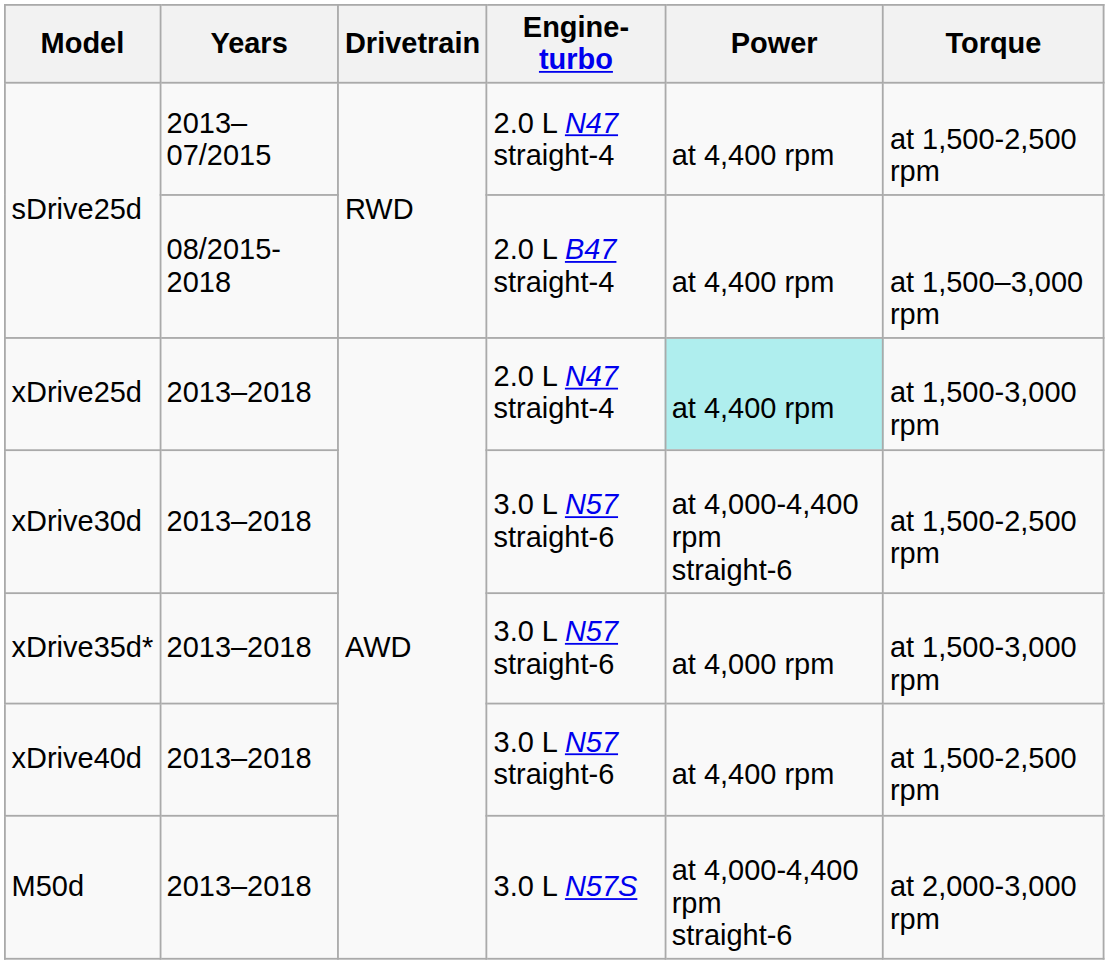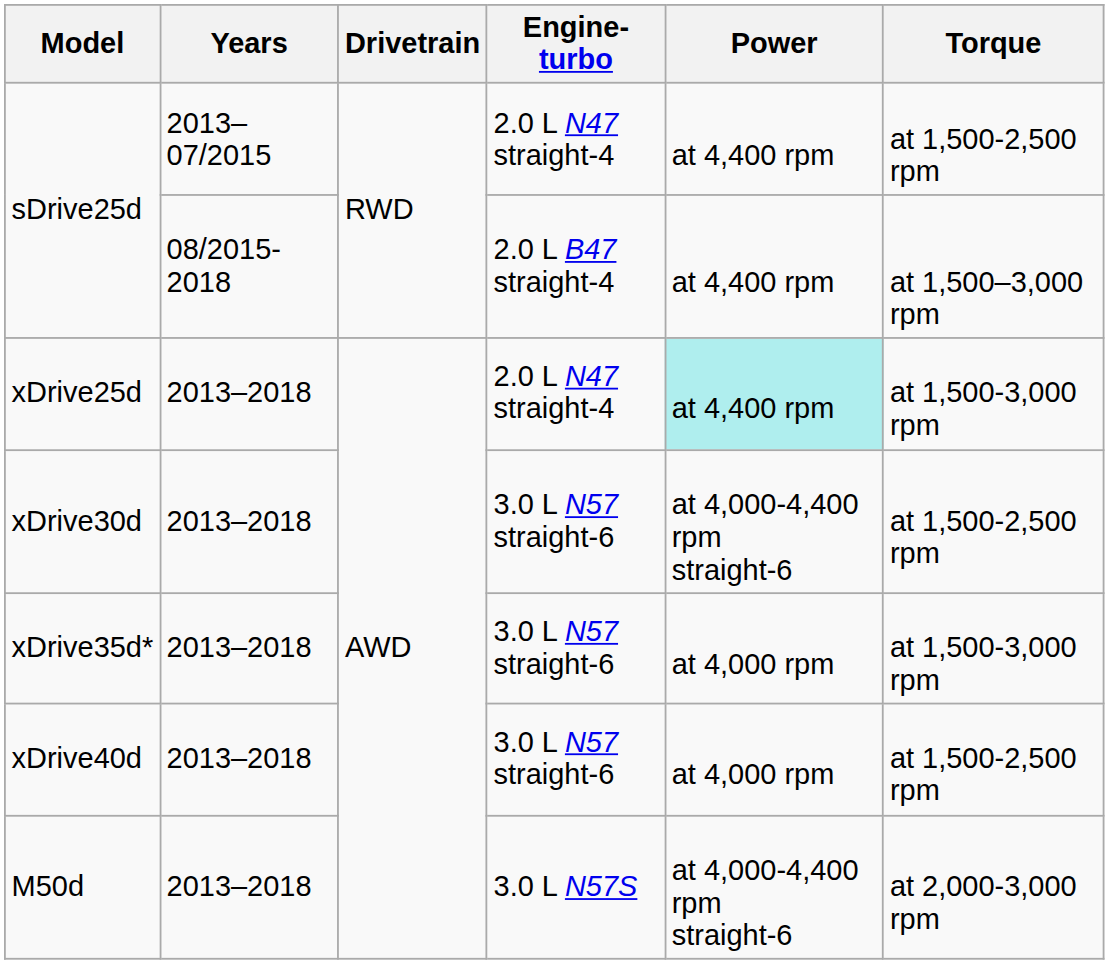 <table class="wikitable sortable">
 <tr>
 <th>Model</th>
 <th>Years</th>
 <th>Drivetrain</th>
 <th>Engine- <a href='#'>turbo</a></th>
 <th>Power</th>
 <th>Torque</th>
 </tr>
 <tr>
 <td rowspan="2">sDrive25d</td>
 <td>2013–07/2015</td>
 <td rowspan="2">RWD</td>
 <td>2.0 L <em><a href='#'>N47</a></em> <br> straight-4</td>
 <td> <br> at 4,400 rpm</td>
 <td> <br> at 1,500-2,500 rpm</td>
 </tr>
 <tr>
 <td>08/2015-2018</td>
 <td>2.0 L <em><a href='#'>B47</a></em> <br> straight-4</td>
 <td> <br> at 4,400 rpm</td>
 <td><br> <br> at 1,500–3,000 rpm</td>
 </tr>
 <tr>
 <td>xDrive25d</td>
 <td>2013–2018</td>
 <td rowspan="5">AWD</td>
 <td>2.0 L <em><a href='#'>N47</a></em> <br> straight-4</td>
 <td style="background: paleturquoise;"> <br> at 4,400 rpm</td>
 <td> <br> at 1,500-3,000 rpm</td>
 </tr>
 <tr>
 <td>xDrive30d</td>
 <td>2013–2018</td>
 <td>3.0 L <em><a href='#'>N57</a></em> <br> straight-6</td>
 <td> <br> at 4,000-4,400 rpm<br>straight-6</td>
 <td> <br> at 1,500-2,500 rpm</td>
 </tr>
 <tr>
 <td>xDrive35d*</td>
 <td>2013–2018</td>
 <td>3.0 L <em><a href='#'>N57</a></em> <br> straight-6</td>
 <td> <br> at 4,000 rpm</td>
 <td> <br> at 1,500-3,000 rpm</td>
 </tr>
 <tr>
 <td>xDrive40d</td>
 <td>2013–2018</td>
 <td>3.0 L <em><a href='#'>N57</a></em> <br> straight-6</td>
-<td> <br> at 4,400 rpm</td>
+<td> <br> at 4,000 rpm</td>
 <td> <br> at 1,500-2,500 rpm</td>
 </tr>
 <tr>
 <td>M50d</td>
 <td>2013–2018</td>
 <td>3.0 L <em><a href='#'>N57S</a></em></td>
 <td> <br> at 4,000-4,400 rpm<br>straight-6</td>
 <td> <br> at 2,000-3,000 rpm</td>
 </tr>
 </table>
